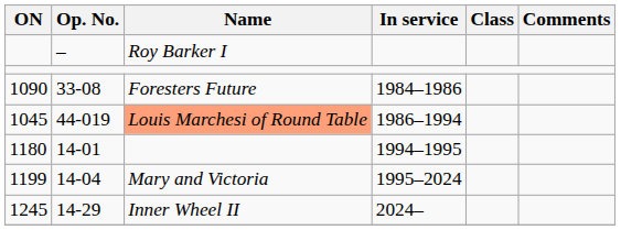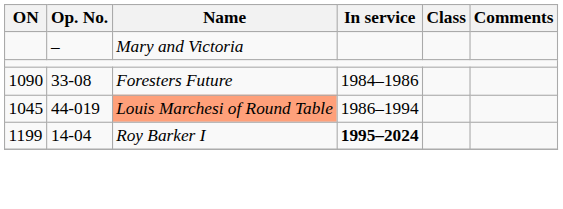 <table class="wikitable">
 <tr>
 <th>ON</th>
 <th>Op. No.</th>
 <th>Name</th>
 <th>In service</th>
 <th>Class</th>
 <th>Comments</th>
 </tr>
 <tr>
 <td></td>
 <td>–</td>
-<td><em>Roy Barker I</em></td>
+<td><em>Mary and Victoria</em></td>
 <td></td>
 <td></td>
 <td></td>
 </tr>
 <tr>
 <td colspan=6 style=" text-align: center;"></td>
 </tr>
 <tr>
 <td>1090</td>
 <td>33-08</td>
 <td><em>Foresters Future</em></td>
 <td>1984–1986</td>
 <td></td>
 <td></td>
 </tr>
 <tr>
 <td>1045</td>
 <td>44-019</td>
 <td style="background: lightsalmon;"><em>Louis Marchesi of Round Table</em></td>
 <td>1986–1994</td>
 <td></td>
 <td></td>
 </tr>
 <tr>
-<td>1180</td>
-<td>14-01</td>
-<td></td>
-<td>1994–1995</td>
-<td></td>
-<td></td>
-</tr>
-<tr>
 <td>1199</td>
 <td>14-04</td>
-<td><em>Mary and Victoria</em></td>
-<td>1995–2024</td>
-<td></td>
-<td></td>
-</tr>
-<tr>
-<td>1245</td>
-<td>14-29</td>
-<td><em>Inner Wheel II</em></td>
-<td>2024–</td>
+<td><em>Roy Barker I</em></td>
+<td><strong>1995–2024</strong></td>
 <td></td>
 <td></td>
 </tr>
 <tr>
 </tr>
 </table>
